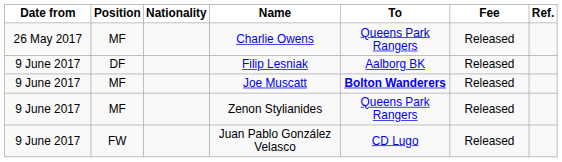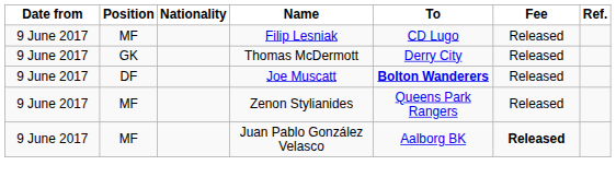 <table class="wikitable" style="text-align:center">
 <tr>
 <th style="background:#FFFFFF; color:#000000; width:110px;">Date from</th>
 <th style="background:#FFFFFF; color:#000000; width:50px;">Position</th>
 <th style="background:#FFFFFF; color:#000000; width:50px;">Nationality</th>
 <th style="background:#FFFFFF; color:#000000; width:170px;">Name</th>
 <th style="background:#FFFFFF; color:#000000; width:140px;">To</th>
 <th style="background:#FFFFFF; color:#000000; width:100px;">Fee</th>
 <th style="background:#FFFFFF; color:#000000; width:30px;">Ref.</th>
 </tr>
 <tr>
-<td>26 May 2017</td>
+<td>9 June 2017</td>
 <td>MF</td>
 <td></td>
-<td><a href='#'>Charlie Owens</a></td>
-<td><a href='#'>Queens Park Rangers</a></td>
+<td><a href='#'>Filip Lesniak</a></td>
+<td><a href='#'>CD Lugo</a></td>
+<td>Released</td>
+<td></td>
+</tr>
+<tr>
+<td>9 June 2017</td>
+<td>GK</td>
+<td></td>
+<td>Thomas McDermott</td>
+<td><a href='#'>Derry City</a></td>
 <td>Released</td>
 <td></td>
 </tr>
 <tr>
 <td>9 June 2017</td>
 <td>DF</td>
-<td></td>
-<td><a href='#'>Filip Lesniak</a></td>
-<td><a href='#'>Aalborg BK</a></td>
-<td>Released</td>
-<td></td>
-</tr>
-<tr>
-<td>9 June 2017</td>
-<td>MF</td>
 <td></td>
 <td><a href='#'>Joe Muscatt</a></td>
 <td><strong><a href='#'>Bolton Wanderers</a></strong></td>
 <td>Released</td>
 <td></td>
 </tr>
 <tr>
 <td>9 June 2017</td>
 <td>MF</td>
 <td></td>
 <td>Zenon Stylianides</td>
 <td><a href='#'>Queens Park Rangers</a></td>
 <td>Released</td>
 <td></td>
 </tr>
 <tr>
 <td>9 June 2017</td>
-<td>FW</td>
+<td>MF</td>
 <td></td>
 <td>Juan Pablo González Velasco</td>
-<td><a href='#'>CD Lugo</a></td>
-<td>Released</td>
+<td><a href='#'>Aalborg BK</a></td>
+<td><strong>Released</strong></td>
 <td></td>
 </tr>
 </table>
